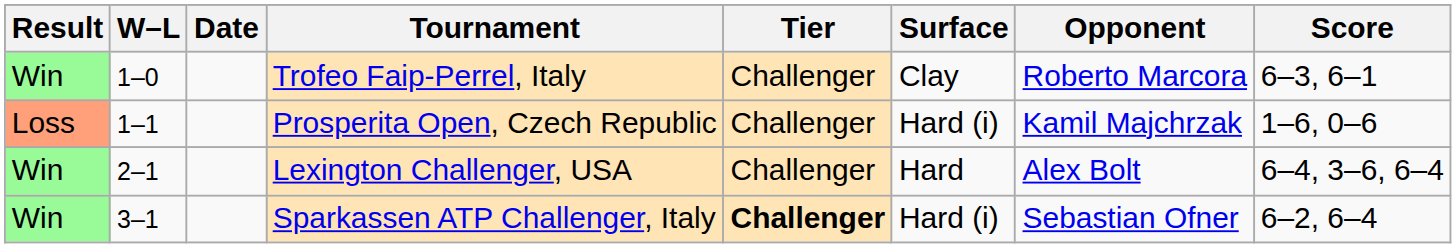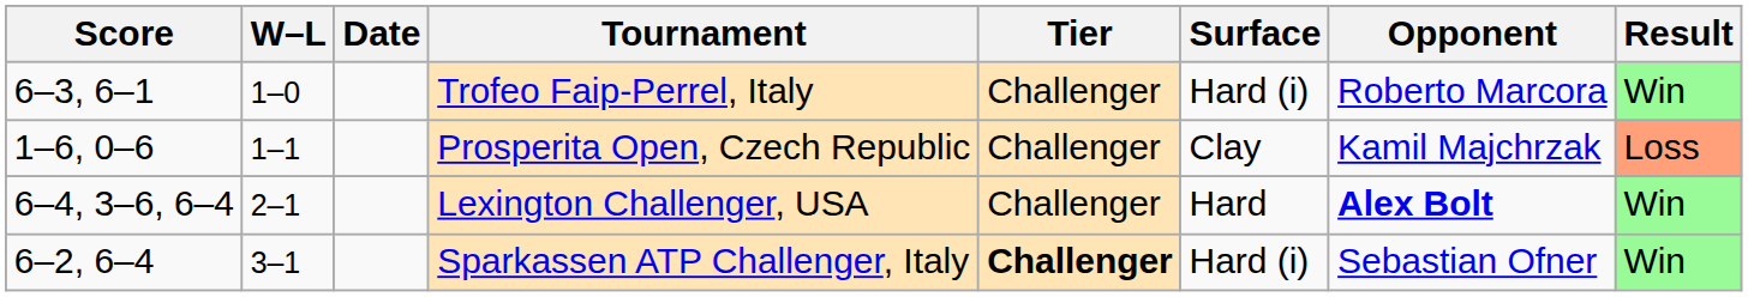 <table class="sortable wikitable">
 <tr>
-<th>Result</th>
+<th class="unsortable">Score</th>
 <th class="unsortable">W–L</th>
 <th>Date</th>
 <th>Tournament</th>
 <th>Tier</th>
 <th>Surface</th>
 <th>Opponent</th>
-<th class="unsortable">Score</th>
+<th>Result</th>
 </tr>
 <tr>
-<td bgcolor=98fb98>Win</td>
+<td>6–3, 6–1</td>
 <td><small>1–0</small></td>
 <td><a href='#'></a></td>
 <td style="background:moccasin;"><a href='#'>Trofeo Faip-Perrel</a>, Italy</td>
 <td style="background:moccasin;">Challenger</td>
-<td>Clay</td>
+<td>Hard (i)</td>
 <td> <a href='#'>Roberto Marcora</a></td>
-<td>6–3, 6–1</td>
+<td bgcolor=98fb98>Win</td>
 </tr>
 <tr>
-<td bgcolor=ffa07a>Loss</td>
+<td>1–6, 0–6</td>
 <td><small>1–1</small></td>
 <td><a href='#'></a></td>
 <td style="background:moccasin;"><a href='#'>Prosperita Open</a>, Czech Republic</td>
 <td style="background:moccasin;">Challenger</td>
-<td>Hard (i)</td>
+<td>Clay</td>
 <td> <a href='#'>Kamil Majchrzak</a></td>
-<td>1–6, 0–6</td>
+<td bgcolor=ffa07a>Loss</td>
 </tr>
 <tr>
-<td bgcolor=98fb98>Win</td>
+<td>6–4, 3–6, 6–4</td>
 <td><small>2–1</small></td>
 <td><a href='#'></a></td>
 <td style="background:moccasin;"><a href='#'>Lexington Challenger</a>, USA</td>
 <td style="background:moccasin;">Challenger</td>
 <td>Hard</td>
-<td> <a href='#'>Alex Bolt</a></td>
-<td>6–4, 3–6, 6–4</td>
+<td><strong> <a href='#'>Alex Bolt</a></strong></td>
+<td bgcolor=98fb98>Win</td>
 </tr>
 <tr>
-<td bgcolor=98fb98>Win</td>
+<td>6–2, 6–4</td>
 <td><small>3–1</small></td>
 <td><a href='#'></a></td>
 <td style="background:moccasin;"><a href='#'>Sparkassen ATP Challenger</a>, Italy</td>
 <td style="background:moccasin;"><strong>Challenger</strong></td>
 <td>Hard (i)</td>
 <td> <a href='#'>Sebastian Ofner</a></td>
-<td>6–2, 6–4</td>
+<td bgcolor=98fb98>Win</td>
 </tr>
 </table>
